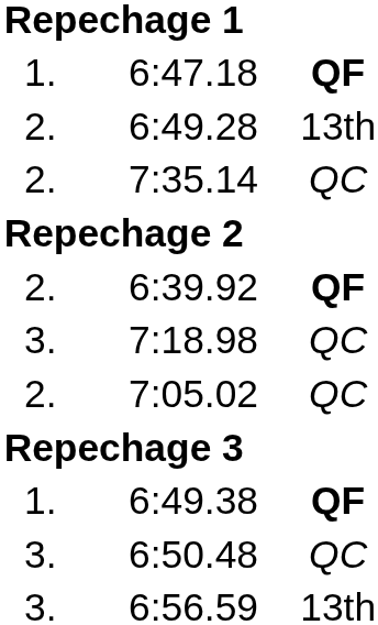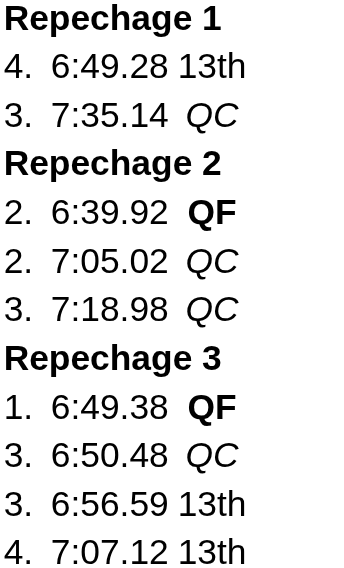 <table style="text-align:center">
 <tr>
 <td colspan=4 align=left><strong>Repechage 1</strong></td>
 </tr>
 <tr>
-<td width=30>1.</td>
-<td align=left></td>
-<td width=80>6:47.18</td>
-<td><strong>QF</strong></td>
-</tr>
-<tr>
-<td>2.</td>
+<td>4.</td>
 <td align=left></td>
 <td>6:49.28</td>
 <td>13th</td>
 </tr>
 <tr>
-<td>2.</td>
+<td>3.</td>
 <td align=left></td>
 <td>7:35.14</td>
 <td><em>QC</em></td>
 </tr>
 <tr>
 <td colspan=4 align=left><strong>Repechage 2</strong></td>
 </tr>
 <tr>
 <td>2.</td>
 <td align=left></td>
 <td>6:39.92</td>
 <td><strong>QF</strong></td>
 </tr>
 <tr>
+<td>2.</td>
+<td align=left></td>
+<td>7:05.02</td>
+<td><em>QC</em></td>
+</tr>
+<tr>
 <td>3.</td>
 <td align=left></td>
 <td>7:18.98</td>
-<td><em>QC</em></td>
-</tr>
-<tr>
-<td>2.</td>
-<td align=left></td>
-<td>7:05.02</td>
 <td><em>QC</em></td>
 </tr>
 <tr>
 <td colspan=4 align=left><strong>Repechage 3</strong></td>
 </tr>
 <tr>
 <td>1.</td>
 <td align=left></td>
 <td>6:49.38</td>
 <td><strong>QF</strong></td>
 </tr>
 <tr>
 <td>3.</td>
 <td align=left></td>
 <td>6:50.48</td>
 <td><em>QC</em></td>
 </tr>
 <tr>
 <td>3.</td>
 <td align=left></td>
 <td>6:56.59</td>
 <td>13th</td>
 </tr>
+<tr>
+<td>4.</td>
+<td align=left></td>
+<td>7:07.12</td>
+<td>13th</td>
+</tr>
 </table>
